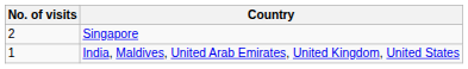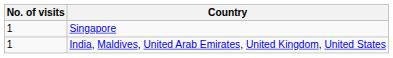 <table class=wikitable>
 <tr>
 <th>No. of visits</th>
 <th>Country</th>
 </tr>
 <tr>
-<td>2</td>
+<td>1</td>
 <td><a href='#'>Singapore</a></td>
 </tr>
 <tr>
 <td>1</td>
 <td><a href='#'>India</a>, <a href='#'>Maldives</a>, <a href='#'>United Arab Emirates</a>, <a href='#'>United Kingdom</a>, <a href='#'>United States</a></td>
 </tr>
 </table>
